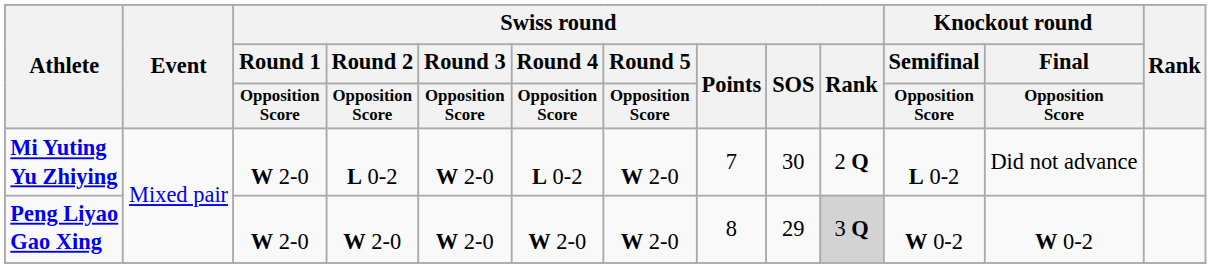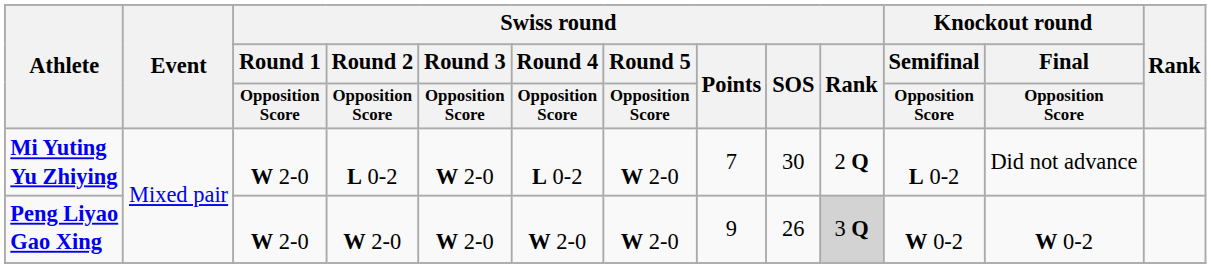 <table class="wikitable" style="font-size:75%">
 <tr>
 <th rowspan="3">Athlete</th>
 <th rowspan="3">Event</th>
 <th colspan=8>Swiss round</th>
 <th colspan=2>Knockout round</th>
 <th rowspan="3">Rank</th>
 </tr>
 <tr>
 <th>Round 1</th>
 <th>Round 2</th>
 <th>Round 3</th>
 <th>Round 4</th>
 <th>Round 5</th>
 <th rowspan=2>Points</th>
 <th rowspan=2>SOS</th>
 <th rowspan=2>Rank</th>
 <th>Semifinal</th>
 <th>Final</th>
 </tr>
 <tr style="font-size:75%", align="center">
 <th>Opposition<br>Score</th>
 <th>Opposition<br>Score</th>
 <th>Opposition<br>Score</th>
 <th>Opposition<br>Score</th>
 <th>Opposition<br>Score</th>
 <th>Opposition<br>Score</th>
 <th>Opposition<br>Score</th>
 </tr>
 <tr align="center">
 <td align=left><strong><a href='#'>Mi Yuting</a><br><a href='#'>Yu Zhiying</a></strong></td>
 <td align=left rowspan=2><a href='#'>Mixed pair</a></td>
 <td><br><strong>W</strong> 2-0</td>
 <td><br><strong>L</strong> 0-2</td>
 <td><br><strong>W</strong> 2-0</td>
 <td><br><strong>L</strong> 0-2</td>
 <td><br><strong>W</strong> 2-0</td>
 <td>7</td>
 <td>30</td>
 <td>2 <strong>Q</strong></td>
 <td><br><strong>L</strong> 0-2</td>
 <td>Did not advance</td>
 <td></td>
 </tr>
 <tr align="center">
 <td align=left><strong><a href='#'>Peng Liyao</a><br><a href='#'>Gao Xing</a></strong></td>
 <td><br><strong>W</strong> 2-0</td>
 <td><br><strong>W</strong> 2-0</td>
 <td><br><strong>W</strong> 2-0</td>
 <td><br><strong>W</strong> 2-0</td>
 <td><br><strong>W</strong> 2-0</td>
-<td>8</td>
-<td>29</td>
+<td>9</td>
+<td>26</td>
 <td style="background: lightgrey;">3 <strong>Q</strong></td>
 <td><br><strong>W</strong> 0-2</td>
 <td><br><strong>W</strong> 0-2</td>
 <td></td>
 </tr>
 </table>
